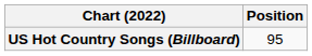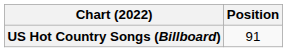 <table class="wikitable plainrowheaders" style="text-align:center">
 <tr>
 <th scope="col">Chart (2022)</th>
 <th scope="col">Position</th>
 </tr>
 <tr>
 <th scope="row">US Hot Country Songs (<em>Billboard</em>)</th>
-<td>95</td>
+<td>91</td>
 </tr>
 </table>
